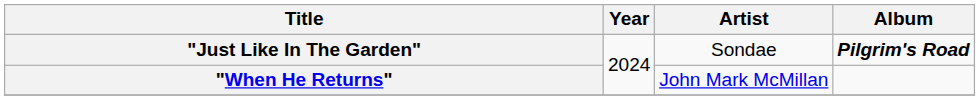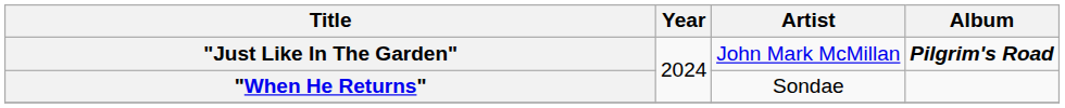 <table class="wikitable plainrowheaders" style="text-align:center;">
 <tr>
 <th scope="col" style="width:31em;">Title</th>
 <th scope="col">Year</th>
 <th scope="col">Artist</th>
 <th scope="col">Album</th>
 </tr>
 <tr>
 <th scope="row">"Just Like In The Garden"</th>
 <td rowspan="2">2024</td>
-<td>Sondae</td>
+<td><a href='#'>John Mark McMillan</a></td>
 <td><strong><em>Pilgrim's Road</em></strong></td>
 </tr>
 <tr>
 <th scope="row">"<a href='#'>When He Returns</a>"</th>
-<td><a href='#'>John Mark McMillan</a></td>
+<td>Sondae</td>
 <td></td>
 </tr>
 <tr>
 </tr>
 </table>
